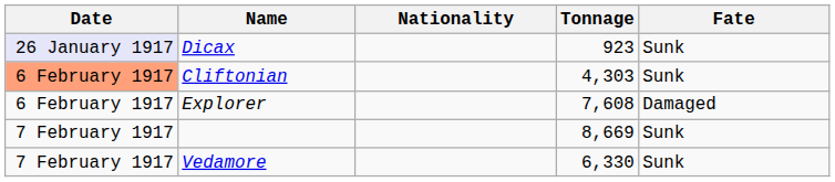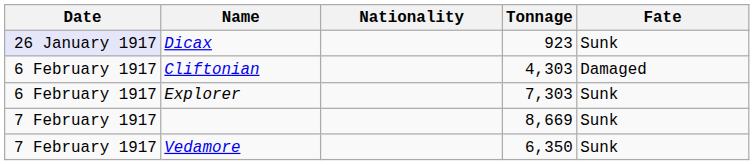 <table class="wikitable sortable">
 <tr>
 <th width="140px">Date</th>
 <th width="140px">Name</th>
 <th width="160px">Nationality</th>
 <th width="25px">Tonnage</th>
 <th width="160px">Fate</th>
 </tr>
 <tr>
 <td align="right" style="background: lavender;">26 January 1917</td>
 <td align="left"><a href='#'><em>Dicax</em></a></td>
 <td align="left"></td>
 <td align="right">923</td>
 <td align="left">Sunk</td>
 </tr>
 <tr>
-<td align="right" style="background: lightsalmon;">6 February 1917</td>
+<td align="right">6 February 1917</td>
 <td align="left"><a href='#'><em>Cliftonian</em></a></td>
 <td align="left"></td>
 <td align="right">4,303</td>
-<td align="left">Sunk</td>
+<td align="left">Damaged</td>
 </tr>
 <tr>
 <td align="right">6 February 1917</td>
 <td align="left"><em>Explorer</em></td>
 <td align="left"></td>
-<td align="right">7,608</td>
-<td align="left">Damaged</td>
+<td align="right">7,303</td>
+<td align="left">Sunk</td>
 </tr>
 <tr>
 <td align="right">7 February 1917</td>
 <td align="left"></td>
 <td align="left"></td>
 <td align="right">8,669</td>
 <td align="left">Sunk</td>
 </tr>
 <tr>
 <td align="right">7 February 1917</td>
 <td align="left"><a href='#'><em>Vedamore</em></a></td>
 <td align="left"></td>
-<td align="right">6,330</td>
+<td align="right">6,350</td>
 <td align="left">Sunk</td>
 </tr>
 </table>
